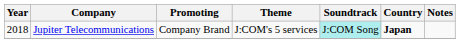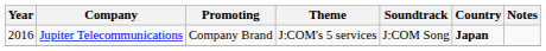 <table class="wikitable sortable">
 <tr>
 <th>Year</th>
 <th>Company</th>
 <th>Promoting</th>
 <th>Theme</th>
 <th>Soundtrack</th>
 <th>Country</th>
 <th class="unsortable">Notes</th>
 </tr>
 <tr>
-<td>2018</td>
+<td>2016</td>
 <td><a href='#'>Jupiter Telecommunications</a></td>
 <td>Company Brand</td>
 <td>J:COM's 5 services</td>
-<td style="background: paleturquoise;">J:COM Song</td>
+<td>J:COM Song</td>
 <td><strong>Japan</strong></td>
 <td></td>
 </tr>
 <tr>
 </tr>
 </table>
